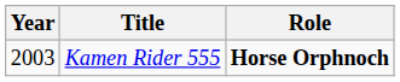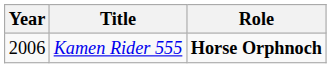 <table class="wikitable">
 <tr>
 <th>Year</th>
 <th>Title</th>
 <th>Role</th>
 </tr>
 <tr>
-<td>2003</td>
+<td>2006</td>
 <td><em><a href='#'>Kamen Rider 555</a></em></td>
 <td><strong>Horse Orphnoch</strong></td>
 </tr>
 </table>
